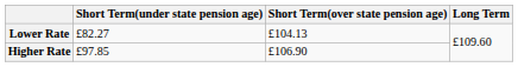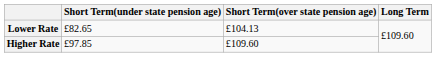 <table class="wikitable">
 <tr>
 <th></th>
 <th>Short Term(under state pension age)</th>
 <th>Short Term(over state pension age)</th>
 <th>Long Term</th>
 </tr>
 <tr>
 <th>Lower Rate</th>
-<td>£82.27</td>
+<td>£82.65</td>
 <td>£104.13</td>
 <td rowspan="2">£109.60</td>
 </tr>
 <tr>
 <th>Higher Rate</th>
 <td>£97.85</td>
-<td>£106.90</td>
+<td>£109.60</td>
 </tr>
 </table>
